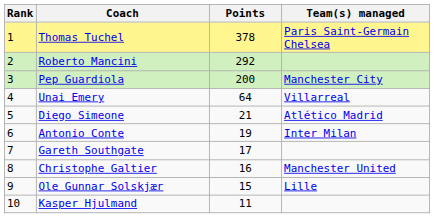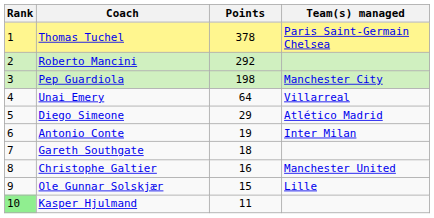 <table class="wikitable">
 <tr>
 <th style="width:25px">Rank</th>
 <th style="width:200px">Coach</th>
 <th style="width:80px">Points</th>
 <th style="width:170px">Team(s) managed</th>
 </tr>
 <tr bgcolor="#FFF68F">
 <td>1</td>
 <td> <a href='#'>Thomas Tuchel</a></td>
 <td style="text-align:center">378</td>
 <td> <a href='#'>Paris Saint-Germain</a><br> <a href='#'>Chelsea</a></td>
 </tr>
 <tr bgcolor="#D0F0C0">
 <td>2</td>
 <td> <a href='#'>Roberto Mancini</a></td>
 <td style="text-align:center">292</td>
 <td></td>
 </tr>
 <tr bgcolor="#D0F0C0">
 <td>3</td>
 <td> <a href='#'>Pep Guardiola</a></td>
-<td style="text-align:center">200</td>
+<td style="text-align:center">198</td>
 <td> <a href='#'>Manchester City</a></td>
 </tr>
 <tr>
 <td>4</td>
 <td> <a href='#'>Unai Emery</a></td>
 <td style="text-align:center">64</td>
 <td> <a href='#'>Villarreal</a></td>
 </tr>
 <tr>
 <td>5</td>
 <td> <a href='#'>Diego Simeone</a></td>
-<td style="text-align:center">21</td>
+<td style="text-align:center">29</td>
 <td> <a href='#'>Atlético Madrid</a></td>
 </tr>
 <tr>
 <td>6</td>
 <td> <a href='#'>Antonio Conte</a></td>
 <td style="text-align:center">19</td>
 <td> <a href='#'>Inter Milan</a></td>
 </tr>
 <tr>
 <td>7</td>
 <td> <a href='#'>Gareth Southgate</a></td>
-<td style="text-align:center">17</td>
+<td style="text-align:center">18</td>
 <td></td>
 </tr>
 <tr>
 <td>8</td>
 <td> <a href='#'>Christophe Galtier</a></td>
 <td style="text-align:center">16</td>
 <td> <a href='#'>Manchester United</a></td>
 </tr>
 <tr>
 <td>9</td>
 <td> <a href='#'>Ole Gunnar Solskjær</a></td>
 <td style="text-align:center">15</td>
 <td> <a href='#'>Lille</a></td>
 </tr>
 <tr>
-<td>10</td>
+<td style="background: lightgreen;">10</td>
 <td> <a href='#'>Kasper Hjulmand</a></td>
 <td style="text-align:center">11</td>
 <td></td>
 </tr>
 </table>
